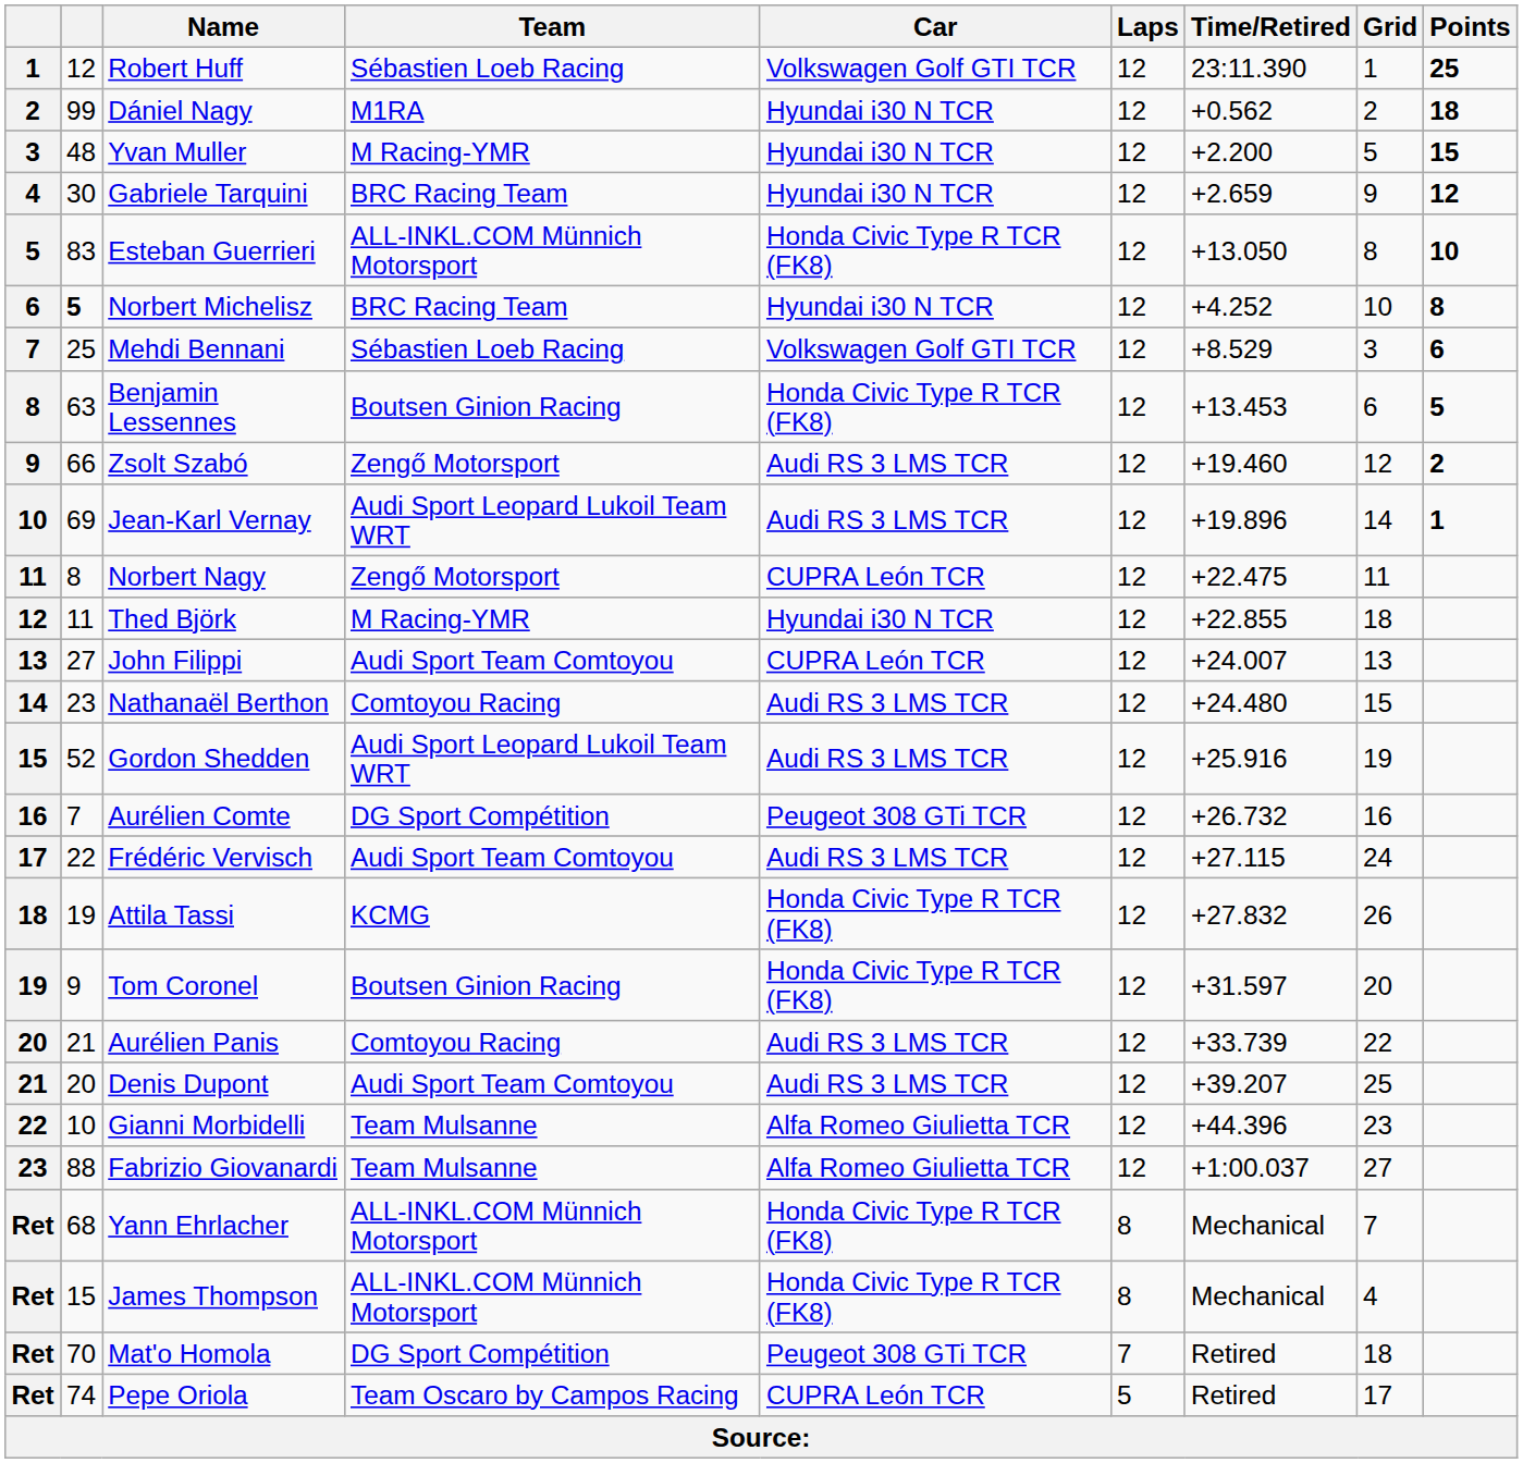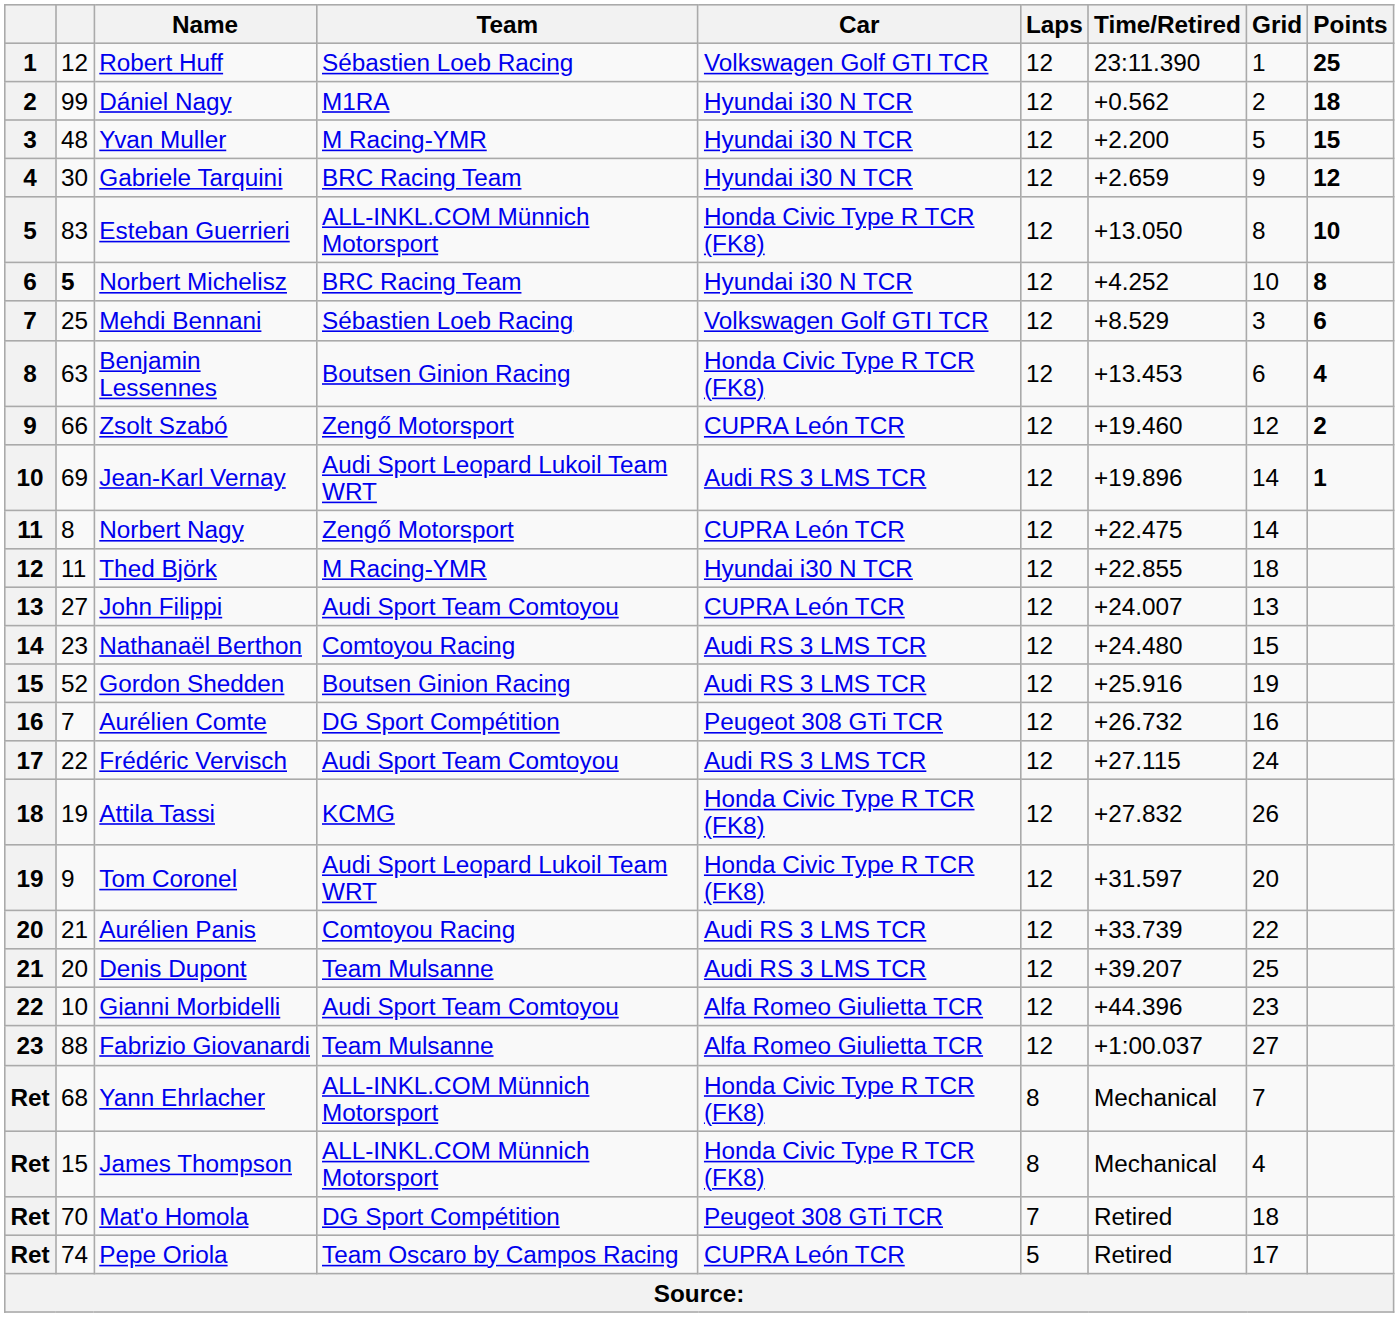 <table class="wikitable sortable" style="font-size: 95%;">
 <tr>
 <th></th>
 <th></th>
 <th>Name</th>
 <th>Team</th>
 <th>Car</th>
 <th>Laps</th>
 <th>Time/Retired</th>
 <th>Grid</th>
 <th>Points</th>
 </tr>
 <tr>
 <th>1</th>
 <td>12</td>
 <td> <a href='#'>Robert Huff</a></td>
 <td><a href='#'>Sébastien Loeb Racing</a></td>
 <td><a href='#'>Volkswagen Golf GTI TCR</a></td>
 <td>12</td>
 <td>23:11.390</td>
 <td>1</td>
 <td><strong>25</strong></td>
 </tr>
 <tr>
 <th>2</th>
 <td>99</td>
 <td> <a href='#'>Dániel Nagy</a></td>
 <td><a href='#'>M1RA</a></td>
 <td><a href='#'>Hyundai i30 N TCR</a></td>
 <td>12</td>
 <td>+0.562</td>
 <td>2</td>
 <td><strong>18</strong></td>
 </tr>
 <tr>
 <th>3</th>
 <td>48</td>
 <td> <a href='#'>Yvan Muller</a></td>
 <td><a href='#'>M Racing-YMR</a></td>
 <td><a href='#'>Hyundai i30 N TCR</a></td>
 <td>12</td>
 <td>+2.200</td>
 <td>5</td>
 <td><strong>15</strong></td>
 </tr>
 <tr>
 <th>4</th>
 <td>30</td>
 <td> <a href='#'>Gabriele Tarquini</a></td>
 <td><a href='#'>BRC Racing Team</a></td>
 <td><a href='#'>Hyundai i30 N TCR</a></td>
 <td>12</td>
 <td>+2.659</td>
 <td>9</td>
 <td><strong>12</strong></td>
 </tr>
 <tr>
 <th>5</th>
 <td>83</td>
 <td> <a href='#'>Esteban Guerrieri</a></td>
 <td><a href='#'>ALL-INKL.COM Münnich Motorsport</a></td>
 <td><a href='#'>Honda Civic Type R TCR (FK8)</a></td>
 <td>12</td>
 <td>+13.050</td>
 <td>8</td>
 <td><strong>10</strong></td>
 </tr>
 <tr>
 <th>6</th>
 <td><strong>5</strong></td>
 <td> <a href='#'>Norbert Michelisz</a></td>
 <td><a href='#'>BRC Racing Team</a></td>
 <td><a href='#'>Hyundai i30 N TCR</a></td>
 <td>12</td>
 <td>+4.252</td>
 <td>10</td>
 <td><strong>8</strong></td>
 </tr>
 <tr>
 <th>7</th>
 <td>25</td>
 <td> <a href='#'>Mehdi Bennani</a></td>
 <td><a href='#'>Sébastien Loeb Racing</a></td>
 <td><a href='#'>Volkswagen Golf GTI TCR</a></td>
 <td>12</td>
 <td>+8.529</td>
 <td>3</td>
 <td><strong>6</strong></td>
 </tr>
 <tr>
 <th>8</th>
 <td>63</td>
 <td> <a href='#'>Benjamin Lessennes</a></td>
 <td><a href='#'>Boutsen Ginion Racing</a></td>
 <td><a href='#'>Honda Civic Type R TCR (FK8)</a></td>
 <td>12</td>
 <td>+13.453</td>
 <td>6</td>
-<td><strong>5</strong></td>
+<td><strong>4</strong></td>
 </tr>
 <tr>
 <th>9</th>
 <td>66</td>
 <td> <a href='#'>Zsolt Szabó</a></td>
 <td><a href='#'>Zengő Motorsport</a></td>
-<td><a href='#'>Audi RS 3 LMS TCR</a></td>
+<td><a href='#'>CUPRA León TCR</a></td>
 <td>12</td>
 <td>+19.460</td>
 <td>12</td>
 <td><strong>2</strong></td>
 </tr>
 <tr>
 <th>10</th>
 <td>69</td>
 <td> <a href='#'>Jean-Karl Vernay</a></td>
 <td><a href='#'>Audi Sport Leopard Lukoil Team WRT</a></td>
 <td><a href='#'>Audi RS 3 LMS TCR</a></td>
 <td>12</td>
 <td>+19.896</td>
 <td>14</td>
 <td><strong>1</strong></td>
 </tr>
 <tr>
 <th>11</th>
 <td>8</td>
 <td> <a href='#'>Norbert Nagy</a></td>
 <td><a href='#'>Zengő Motorsport</a></td>
 <td><a href='#'>CUPRA León TCR</a></td>
 <td>12</td>
 <td>+22.475</td>
-<td>11</td>
+<td>14</td>
 <td></td>
 </tr>
 <tr>
 <th>12</th>
 <td>11</td>
 <td> <a href='#'>Thed Björk</a></td>
 <td><a href='#'>M Racing-YMR</a></td>
 <td><a href='#'>Hyundai i30 N TCR</a></td>
 <td>12</td>
 <td>+22.855</td>
 <td>18</td>
 <td></td>
 </tr>
 <tr>
 <th>13</th>
 <td>27</td>
 <td> <a href='#'>John Filippi</a></td>
 <td><a href='#'>Audi Sport Team Comtoyou</a></td>
 <td><a href='#'>CUPRA León TCR</a></td>
 <td>12</td>
 <td>+24.007</td>
 <td>13</td>
 <td></td>
 </tr>
 <tr>
 <th>14</th>
 <td>23</td>
 <td> <a href='#'>Nathanaël Berthon</a></td>
 <td><a href='#'>Comtoyou Racing</a></td>
 <td><a href='#'>Audi RS 3 LMS TCR</a></td>
 <td>12</td>
 <td>+24.480</td>
 <td>15</td>
 <td></td>
 </tr>
 <tr>
 <th>15</th>
 <td>52</td>
 <td> <a href='#'>Gordon Shedden</a></td>
-<td><a href='#'>Audi Sport Leopard Lukoil Team WRT</a></td>
+<td><a href='#'>Boutsen Ginion Racing</a></td>
 <td><a href='#'>Audi RS 3 LMS TCR</a></td>
 <td>12</td>
 <td>+25.916</td>
 <td>19</td>
 <td></td>
 </tr>
 <tr>
 <th>16</th>
 <td>7</td>
 <td> <a href='#'>Aurélien Comte</a></td>
 <td><a href='#'>DG Sport Compétition</a></td>
 <td><a href='#'>Peugeot 308 GTi TCR</a></td>
 <td>12</td>
 <td>+26.732</td>
 <td>16</td>
 <td></td>
 </tr>
 <tr>
 <th>17</th>
 <td>22</td>
 <td> <a href='#'>Frédéric Vervisch</a></td>
 <td><a href='#'>Audi Sport Team Comtoyou</a></td>
 <td><a href='#'>Audi RS 3 LMS TCR</a></td>
 <td>12</td>
 <td>+27.115</td>
 <td>24</td>
 <td></td>
 </tr>
 <tr>
 <th>18</th>
 <td>19</td>
 <td> <a href='#'>Attila Tassi</a></td>
 <td><a href='#'>KCMG</a></td>
 <td><a href='#'>Honda Civic Type R TCR (FK8)</a></td>
 <td>12</td>
 <td>+27.832</td>
 <td>26</td>
 <td></td>
 </tr>
 <tr>
 <th>19</th>
 <td>9</td>
 <td> <a href='#'>Tom Coronel</a></td>
-<td><a href='#'>Boutsen Ginion Racing</a></td>
+<td><a href='#'>Audi Sport Leopard Lukoil Team WRT</a></td>
 <td><a href='#'>Honda Civic Type R TCR (FK8)</a></td>
 <td>12</td>
 <td>+31.597</td>
 <td>20</td>
 <td></td>
 </tr>
 <tr>
 <th>20</th>
 <td>21</td>
 <td> <a href='#'>Aurélien Panis</a></td>
 <td><a href='#'>Comtoyou Racing</a></td>
 <td><a href='#'>Audi RS 3 LMS TCR</a></td>
 <td>12</td>
 <td>+33.739</td>
 <td>22</td>
 <td></td>
 </tr>
 <tr>
 <th>21</th>
 <td>20</td>
 <td> <a href='#'>Denis Dupont</a></td>
-<td><a href='#'>Audi Sport Team Comtoyou</a></td>
+<td><a href='#'>Team Mulsanne</a></td>
 <td><a href='#'>Audi RS 3 LMS TCR</a></td>
 <td>12</td>
 <td>+39.207</td>
 <td>25</td>
 <td></td>
 </tr>
 <tr>
 <th>22</th>
 <td>10</td>
 <td> <a href='#'>Gianni Morbidelli</a></td>
-<td><a href='#'>Team Mulsanne</a></td>
+<td><a href='#'>Audi Sport Team Comtoyou</a></td>
 <td><a href='#'>Alfa Romeo Giulietta TCR</a></td>
 <td>12</td>
 <td>+44.396</td>
 <td>23</td>
 <td></td>
 </tr>
 <tr>
 <th>23</th>
 <td>88</td>
 <td> <a href='#'>Fabrizio Giovanardi</a></td>
 <td><a href='#'>Team Mulsanne</a></td>
 <td><a href='#'>Alfa Romeo Giulietta TCR</a></td>
 <td>12</td>
 <td>+1:00.037</td>
 <td>27</td>
 <td></td>
 </tr>
 <tr>
 <th>Ret</th>
 <td>68</td>
 <td> <a href='#'>Yann Ehrlacher</a></td>
 <td><a href='#'>ALL-INKL.COM Münnich Motorsport</a></td>
 <td><a href='#'>Honda Civic Type R TCR (FK8)</a></td>
 <td>8</td>
 <td>Mechanical</td>
 <td>7</td>
 <td></td>
 </tr>
 <tr>
 <th>Ret</th>
 <td>15</td>
 <td> <a href='#'>James Thompson</a></td>
 <td><a href='#'>ALL-INKL.COM Münnich Motorsport</a></td>
 <td><a href='#'>Honda Civic Type R TCR (FK8)</a></td>
 <td>8</td>
 <td>Mechanical</td>
 <td>4</td>
 <td></td>
 </tr>
 <tr>
 <th>Ret</th>
 <td>70</td>
 <td> <a href='#'>Mat'o Homola</a></td>
 <td><a href='#'>DG Sport Compétition</a></td>
 <td><a href='#'>Peugeot 308 GTi TCR</a></td>
 <td>7</td>
 <td>Retired</td>
 <td>18</td>
 <td></td>
 </tr>
 <tr>
 <th>Ret</th>
 <td>74</td>
 <td> <a href='#'>Pepe Oriola</a></td>
 <td><a href='#'>Team Oscaro by Campos Racing</a></td>
 <td><a href='#'>CUPRA León TCR</a></td>
 <td>5</td>
 <td>Retired</td>
 <td>17</td>
 <td></td>
 </tr>
 <tr>
 <th colspan=9>Source:</th>
 </tr>
 </table>
